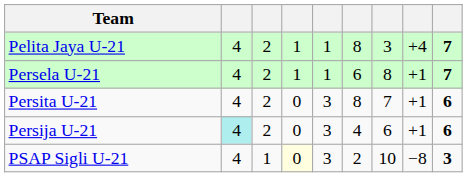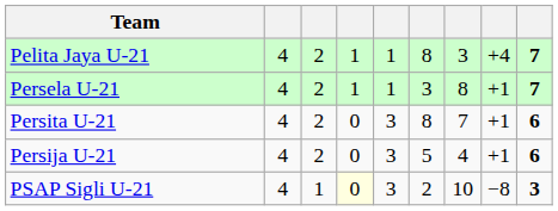 <table class="wikitable" style="text-align:center">
 <tr>
 <th width=190>Team</th>
 <th width=20></th>
 <th width=20></th>
 <th width=20></th>
 <th width=20></th>
 <th width=20></th>
 <th width=20></th>
 <th width=20></th>
 <th width=20></th>
 </tr>
 <tr style="background:#cfc;">
 <td align=left><a href='#'>Pelita Jaya U-21</a></td>
 <td>4</td>
 <td>2</td>
 <td>1</td>
 <td>1</td>
 <td>8</td>
 <td>3</td>
 <td>+4</td>
 <td><strong>7</strong></td>
 </tr>
 <tr style="background:#cfc;">
 <td align=left><a href='#'>Persela U-21</a></td>
 <td>4</td>
 <td>2</td>
 <td>1</td>
 <td>1</td>
-<td>6</td>
+<td>3</td>
 <td>8</td>
 <td>+1</td>
 <td><strong>7</strong></td>
 </tr>
 <tr>
 <td align=left><a href='#'>Persita U-21</a></td>
 <td>4</td>
 <td>2</td>
 <td>0</td>
 <td>3</td>
 <td>8</td>
 <td>7</td>
 <td>+1</td>
 <td><strong>6</strong></td>
 </tr>
 <tr>
 <td align=left><a href='#'>Persija U-21</a></td>
-<td style="background: paleturquoise;">4</td>
+<td>4</td>
 <td>2</td>
 <td>0</td>
 <td>3</td>
+<td>5</td>
 <td>4</td>
-<td>6</td>
 <td>+1</td>
 <td><strong>6</strong></td>
 </tr>
 <tr>
 <td align=left><a href='#'>PSAP Sigli U-21</a></td>
 <td>4</td>
 <td>1</td>
 <td style="background: lightyellow;">0</td>
 <td>3</td>
 <td>2</td>
 <td>10</td>
 <td>−8</td>
 <td><strong>3</strong></td>
 </tr>
 </table>
